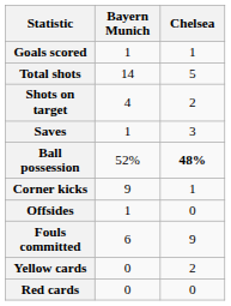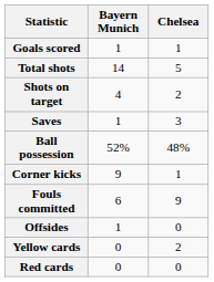 <table class="wikitable plainrowheaders" style="text-align:center">
 <tr>
 <th scope="col" style="width:100px">Statistic</th>
 <th scope="col" style="width:70px">Bayern Munich</th>
 <th scope="col" style="width:70px">Chelsea</th>
 </tr>
 <tr>
 <th scope=row>Goals scored</th>
 <td>1</td>
 <td>1</td>
 </tr>
 <tr>
 <th scope=row>Total shots</th>
 <td>14</td>
 <td>5</td>
 </tr>
 <tr>
 <th scope=row>Shots on target</th>
 <td>4</td>
 <td>2</td>
 </tr>
 <tr>
 <th scope=row>Saves</th>
 <td>1</td>
 <td>3</td>
 </tr>
 <tr>
 <th scope=row>Ball possession</th>
 <td>52%</td>
-<td><strong>48%</strong></td>
+<td>48%</td>
 </tr>
 <tr>
 <th scope=row>Corner kicks</th>
 <td>9</td>
 <td>1</td>
 </tr>
 <tr>
+<th scope=row>Fouls committed</th>
+<td>6</td>
+<td>9</td>
+</tr>
+<tr>
 <th scope=row>Offsides</th>
 <td>1</td>
 <td>0</td>
-</tr>
-<tr>
-<th scope=row>Fouls committed</th>
-<td>6</td>
-<td>9</td>
 </tr>
 <tr>
 <th scope=row>Yellow cards</th>
 <td>0</td>
 <td>2</td>
 </tr>
 <tr>
 <th scope=row>Red cards</th>
 <td>0</td>
 <td>0</td>
 </tr>
 </table>
